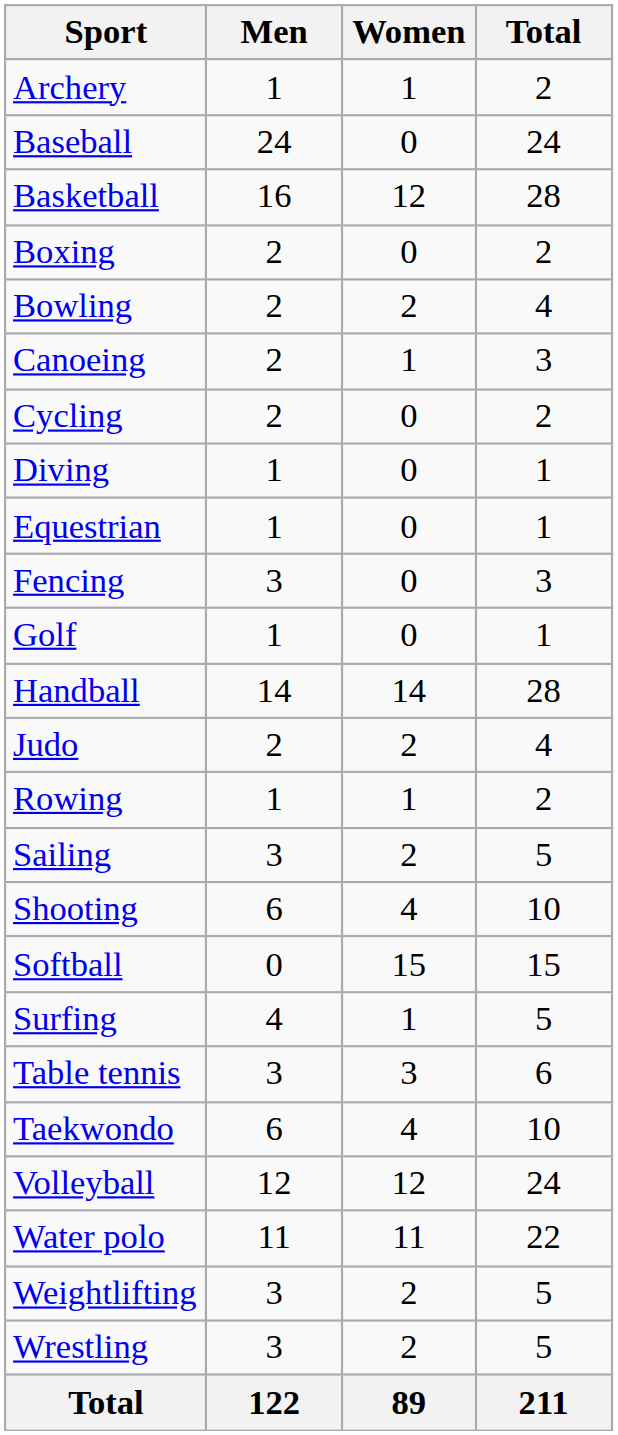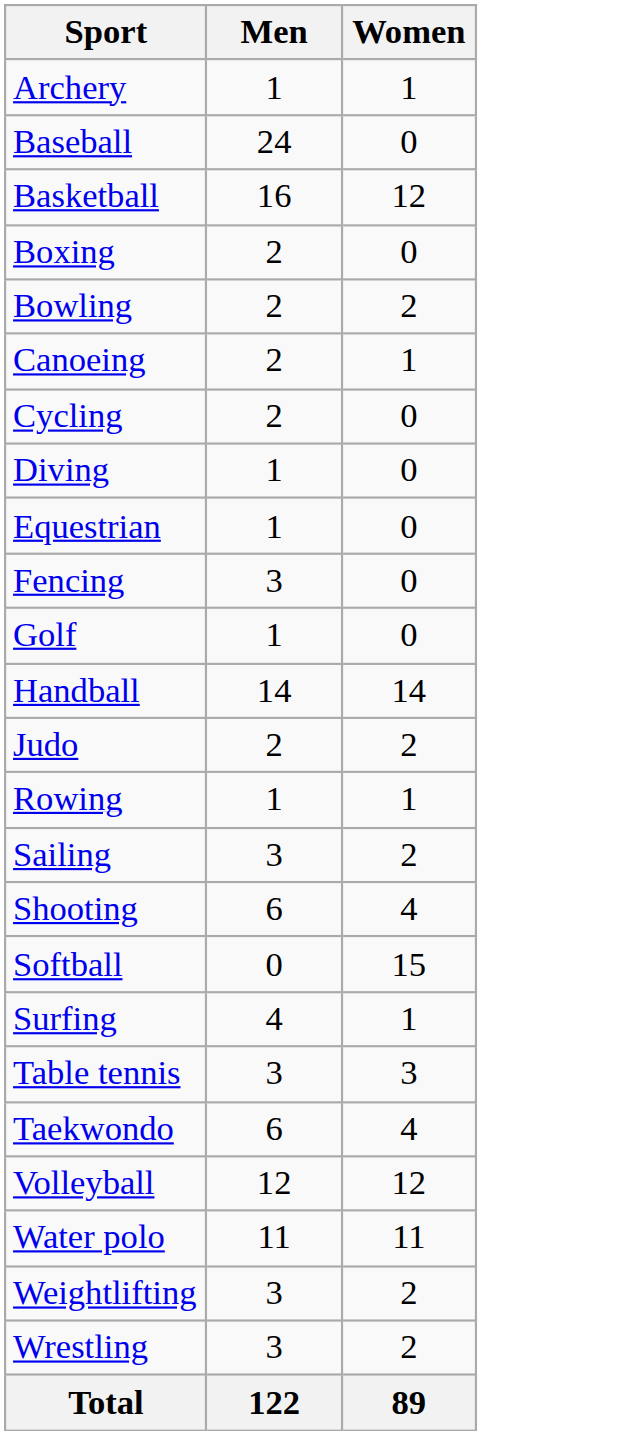 <table class="wikitable sortable" style="text-align:center;">
 <tr>
 <th width=86>Sport</th>
 <th width=55>Men</th>
 <th width=55>Women</th>
-<th width=55>Total</th>
 </tr>
 <tr>
 <td align=left><a href='#'>Archery</a></td>
 <td>1</td>
 <td>1</td>
-<td>2</td>
 </tr>
 <tr>
 <td align=left><a href='#'>Baseball</a></td>
 <td>24</td>
 <td>0</td>
-<td>24</td>
 </tr>
 <tr>
 <td align=left><a href='#'>Basketball</a></td>
 <td>16</td>
 <td>12</td>
-<td>28</td>
 </tr>
 <tr>
 <td align=left><a href='#'>Boxing</a></td>
 <td>2</td>
 <td>0</td>
-<td>2</td>
 </tr>
 <tr>
 <td align=left><a href='#'>Bowling</a></td>
 <td>2</td>
 <td>2</td>
-<td>4</td>
 </tr>
 <tr>
 <td align=left><a href='#'>Canoeing</a></td>
 <td>2</td>
 <td>1</td>
-<td>3</td>
 </tr>
 <tr>
 <td align=left><a href='#'>Cycling</a></td>
 <td>2</td>
 <td>0</td>
-<td>2</td>
 </tr>
 <tr>
 <td align=left><a href='#'>Diving</a></td>
 <td>1</td>
 <td>0</td>
-<td>1</td>
 </tr>
 <tr>
 <td align=left><a href='#'>Equestrian</a></td>
 <td>1</td>
 <td>0</td>
-<td>1</td>
 </tr>
 <tr>
 <td align=left><a href='#'>Fencing</a></td>
 <td>3</td>
 <td>0</td>
-<td>3</td>
 </tr>
 <tr>
 <td align=left><a href='#'>Golf</a></td>
 <td>1</td>
 <td>0</td>
-<td>1</td>
 </tr>
 <tr>
 <td align=left><a href='#'>Handball</a></td>
 <td>14</td>
 <td>14</td>
-<td>28</td>
 </tr>
 <tr>
 <td align=left><a href='#'>Judo</a></td>
 <td>2</td>
 <td>2</td>
-<td>4</td>
 </tr>
 <tr>
 <td align=left><a href='#'>Rowing</a></td>
 <td>1</td>
 <td>1</td>
-<td>2</td>
 </tr>
 <tr>
 <td align=left><a href='#'>Sailing</a></td>
 <td>3</td>
 <td>2</td>
-<td>5</td>
 </tr>
 <tr>
 <td align=left><a href='#'>Shooting</a></td>
 <td>6</td>
 <td>4</td>
-<td>10</td>
 </tr>
 <tr>
 <td align=left><a href='#'>Softball</a></td>
 <td>0</td>
-<td>15</td>
 <td>15</td>
 </tr>
 <tr>
 <td align=left><a href='#'>Surfing</a></td>
 <td>4</td>
 <td>1</td>
-<td>5</td>
 </tr>
 <tr>
 <td align=left><a href='#'>Table tennis</a></td>
 <td>3</td>
 <td>3</td>
-<td>6</td>
 </tr>
 <tr>
 <td align=left><a href='#'>Taekwondo</a></td>
 <td>6</td>
 <td>4</td>
-<td>10</td>
 </tr>
 <tr>
 <td align=left><a href='#'>Volleyball</a></td>
 <td>12</td>
 <td>12</td>
-<td>24</td>
 </tr>
 <tr>
 <td align=left><a href='#'>Water polo</a></td>
 <td>11</td>
 <td>11</td>
-<td>22</td>
 </tr>
 <tr>
 <td align=left><a href='#'>Weightlifting</a></td>
 <td>3</td>
 <td>2</td>
-<td>5</td>
 </tr>
 <tr>
 <td align=left><a href='#'>Wrestling</a></td>
 <td>3</td>
 <td>2</td>
-<td>5</td>
 </tr>
 <tr>
 <th>Total</th>
 <th>122</th>
 <th>89</th>
-<th>211</th>
 </tr>
 </table>
